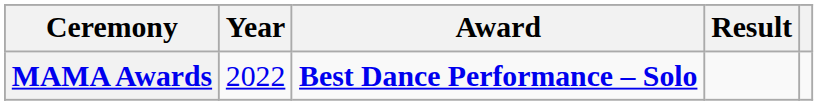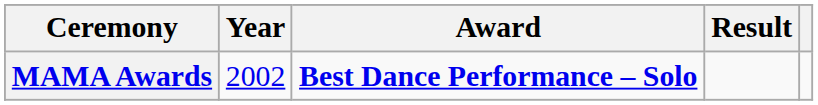 <table class="wikitable plainrowheaders">
 <tr>
 <th scope="col">Ceremony</th>
 <th scope="col">Year</th>
 <th scope="col">Award</th>
 <th scope="col">Result</th>
 <th scope="col" class="unsortable"></th>
 </tr>
 <tr>
 <th scope="row"><a href='#'>MAMA Awards</a></th>
-<td style="text-align:center"><a href='#'>2022</a></td>
+<td style="text-align:center"><a href='#'>2002</a></td>
 <td><strong><a href='#'>Best Dance Performance – Solo</a></strong></td>
 <td></td>
 <td style="text-align:center"></td>
 </tr>
 </table>
